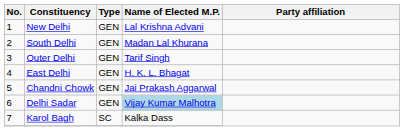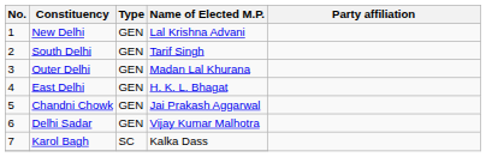 <table class="wikitable" style="font-size:95%;">
 <tr>
 <th>No.</th>
 <th>Constituency</th>
 <th>Type</th>
 <th>Name of Elected M.P.</th>
 <th colspan="2" style="width:18em">Party affiliation</th>
 </tr>
 <tr>
 <td>1</td>
 <td><a href='#'>New Delhi</a></td>
 <td>GEN</td>
 <td><a href='#'>Lal Krishna Advani</a></td>
 <td></td>
 </tr>
 <tr>
 <td>2</td>
 <td><a href='#'>South Delhi</a></td>
 <td>GEN</td>
-<td><a href='#'>Madan Lal Khurana</a></td>
+<td><a href='#'>Tarif Singh</a></td>
 </tr>
 <tr>
 <td>3</td>
 <td><a href='#'>Outer Delhi</a></td>
 <td>GEN</td>
-<td><a href='#'>Tarif Singh</a></td>
+<td><a href='#'>Madan Lal Khurana</a></td>
 <td></td>
 </tr>
 <tr>
 <td>4</td>
 <td><a href='#'>East Delhi</a></td>
 <td>GEN</td>
 <td><a href='#'>H. K. L. Bhagat</a></td>
 <td></td>
 </tr>
 <tr>
 <td>5</td>
 <td><a href='#'>Chandni Chowk</a></td>
 <td>GEN</td>
 <td><a href='#'>Jai Prakash Aggarwal</a></td>
 </tr>
 <tr>
 <td>6</td>
 <td><a href='#'>Delhi Sadar</a></td>
 <td>GEN</td>
-<td style="background: lightblue;"><a href='#'>Vijay Kumar Malhotra</a></td>
+<td><a href='#'>Vijay Kumar Malhotra</a></td>
 <td></td>
 </tr>
 <tr>
 <td>7</td>
 <td><a href='#'>Karol Bagh</a></td>
 <td>SC</td>
 <td>Kalka Dass</td>
 </tr>
 <tr>
 </tr>
 </table>
